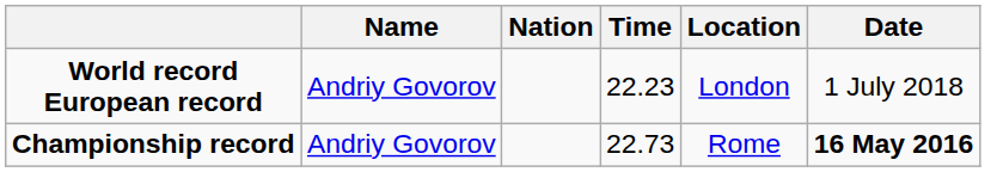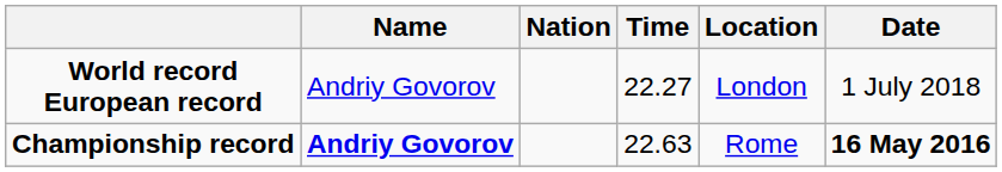 <table class=wikitable style=text-align:center>
 <tr>
 <th></th>
 <th>Name</th>
 <th>Nation</th>
 <th>Time</th>
 <th>Location</th>
 <th>Date</th>
 </tr>
 <tr>
 <td><strong>World record<br>European record</strong></td>
 <td align=left><a href='#'>Andriy Govorov</a></td>
 <td align=left></td>
-<td align=left>22.23</td>
+<td align=left>22.27</td>
 <td><a href='#'>London</a></td>
 <td>1 July 2018</td>
 </tr>
 <tr>
 <td><strong>Championship record</strong></td>
-<td align=left><a href='#'>Andriy Govorov</a></td>
+<td align=left><strong><a href='#'>Andriy Govorov</a></strong></td>
 <td align=left></td>
-<td align=left>22.73</td>
+<td align=left>22.63</td>
 <td><a href='#'>Rome</a></td>
 <td><strong>16 May 2016</strong></td>
 </tr>
 </table>
